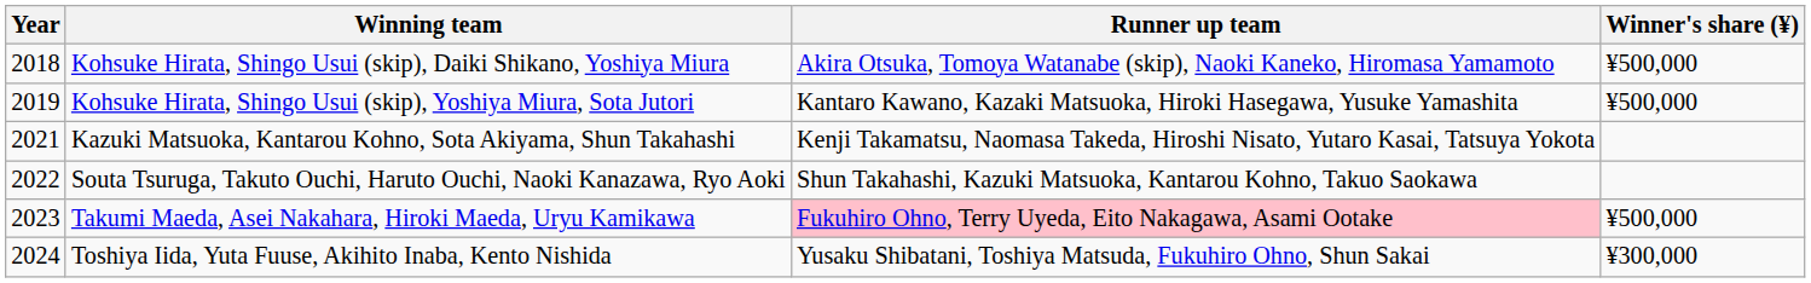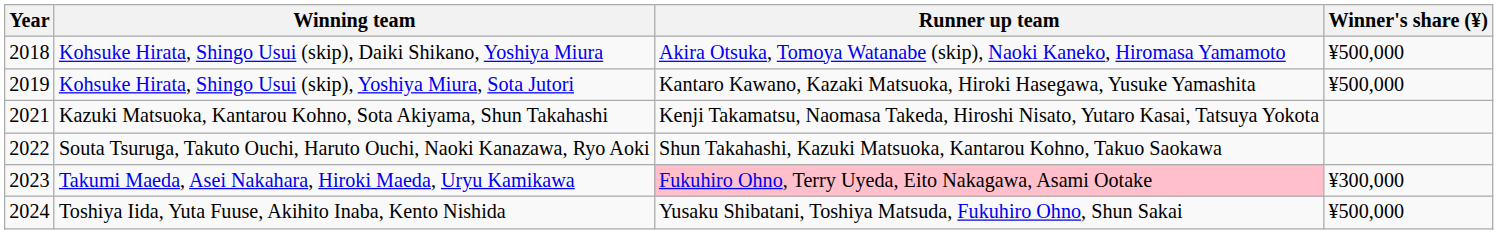 <table class="wikitable">
 <tr>
 <th scope="col">Year</th>
 <th scope="col">Winning team</th>
 <th scope="col">Runner up team</th>
 <th scope="col">Winner's share (¥)</th>
 </tr>
 <tr>
 <td>2018</td>
 <td> <a href='#'>Kohsuke Hirata</a>, <a href='#'>Shingo Usui</a> (skip), Daiki Shikano, <a href='#'>Yoshiya Miura</a></td>
 <td> <a href='#'>Akira Otsuka</a>, <a href='#'>Tomoya Watanabe</a> (skip), <a href='#'>Naoki Kaneko</a>, <a href='#'>Hiromasa Yamamoto</a></td>
 <td>¥500,000</td>
 </tr>
 <tr>
 <td>2019</td>
 <td> <a href='#'>Kohsuke Hirata</a>, <a href='#'>Shingo Usui</a> (skip), <a href='#'>Yoshiya Miura</a>, <a href='#'>Sota Jutori</a></td>
 <td> Kantaro Kawano, Kazaki Matsuoka, Hiroki Hasegawa, Yusuke Yamashita</td>
 <td>¥500,000</td>
 </tr>
 <tr>
 <td>2021</td>
 <td> Kazuki Matsuoka, Kantarou Kohno, Sota Akiyama, Shun Takahashi</td>
 <td> Kenji Takamatsu, Naomasa Takeda, Hiroshi Nisato, Yutaro Kasai, Tatsuya Yokota</td>
 </tr>
 <tr>
 <td>2022</td>
 <td> Souta Tsuruga, Takuto Ouchi, Haruto Ouchi, Naoki Kanazawa, Ryo Aoki</td>
 <td> Shun Takahashi, Kazuki Matsuoka, Kantarou Kohno, Takuo Saokawa</td>
 <td></td>
 </tr>
 <tr>
 <td>2023</td>
 <td> <a href='#'>Takumi Maeda</a>, <a href='#'>Asei Nakahara</a>, <a href='#'>Hiroki Maeda</a>, <a href='#'>Uryu Kamikawa</a></td>
 <td style="background: pink;"> <a href='#'>Fukuhiro Ohno</a>, Terry Uyeda, Eito Nakagawa, Asami Ootake</td>
-<td>¥500,000</td>
+<td>¥300,000</td>
 </tr>
 <tr>
 <td>2024</td>
 <td> Toshiya Iida, Yuta Fuuse, Akihito Inaba, Kento Nishida</td>
 <td> Yusaku Shibatani, Toshiya Matsuda, <a href='#'>Fukuhiro Ohno</a>, Shun Sakai</td>
-<td>¥300,000</td>
+<td>¥500,000</td>
 </tr>
 </table>
